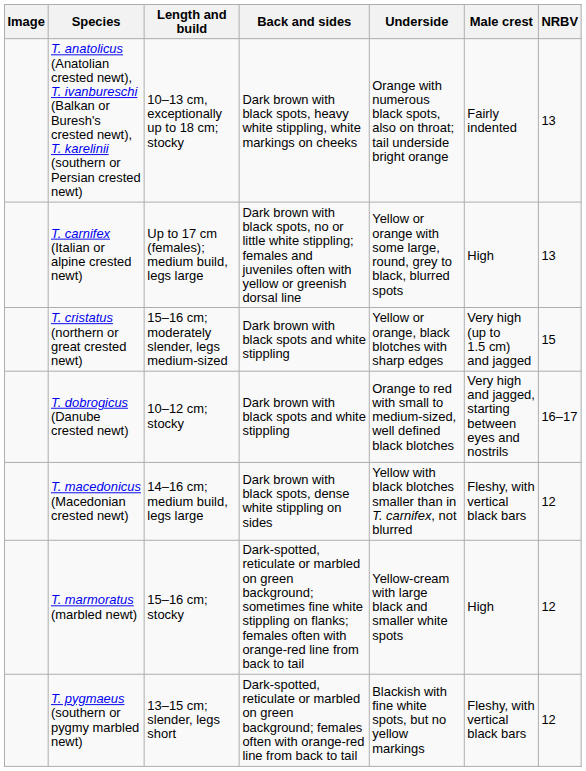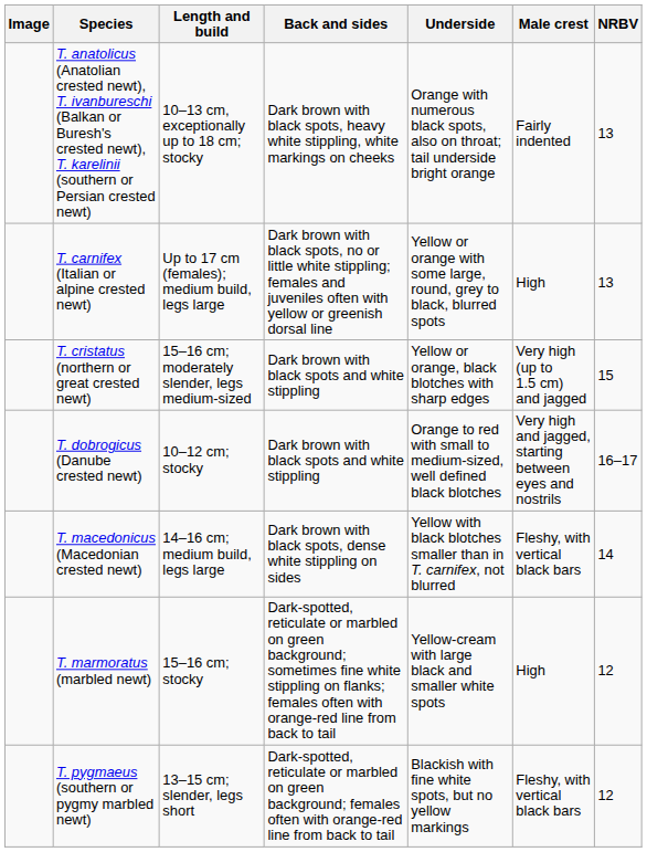 <table class="wikitable" style="width=100%">
 <tr style="font-size: 85%" |>
 <th>Image</th>
 <th>Species</th>
 <th>Length and build</th>
 <th>Back and sides</th>
 <th>Underside</th>
 <th>Male crest</th>
 <th>NRBV</th>
 </tr>
 <tr style="font-size: 85%" |>
 <td><br></td>
 <td><em><a href='#'>T. anatolicus</a></em> (Anatolian crested newt),<br><em><a href='#'>T. ivanbureschi</a></em> (Balkan or Buresh's crested newt),<br><em><a href='#'>T. karelinii</a></em> (southern or Persian crested newt)</td>
 <td>10–13 cm, exceptionally up to 18 cm; stocky</td>
 <td>Dark brown with black spots, heavy white stippling, white markings on cheeks</td>
 <td>Orange with numerous black spots, also on throat; tail underside bright orange</td>
 <td>Fairly indented</td>
 <td>13</td>
 </tr>
 <tr style="font-size: 85%" |>
 <td></td>
 <td><em><a href='#'>T. carnifex</a></em><br>(Italian or alpine crested newt)</td>
 <td>Up to 17 cm (females); medium build, legs large</td>
 <td>Dark brown with black spots, no or little white stippling; females and juveniles often with yellow or greenish dorsal line</td>
 <td>Yellow or orange with some large, round, grey to black, blurred spots</td>
 <td>High</td>
 <td>13</td>
 </tr>
 <tr style="font-size: 85%" |>
 <td></td>
 <td><em><a href='#'>T. cristatus</a></em><br>(northern or great crested newt)</td>
 <td>15–16 cm; moderately slender, legs medium-sized</td>
 <td>Dark brown with black spots and white stippling</td>
 <td>Yellow or orange, black blotches with sharp edges</td>
 <td>Very high (up to 1.5 cm)  and jagged</td>
 <td>15</td>
 </tr>
 <tr style="font-size: 85%" |>
 <td></td>
 <td><em><a href='#'>T. dobrogicus</a></em><br>(Danube crested newt)</td>
 <td>10–12 cm; stocky</td>
 <td>Dark brown with black spots and white stippling</td>
 <td>Orange to red with small to medium-sized, well defined black blotches</td>
 <td>Very high and jagged, starting between eyes and nostrils</td>
 <td>16–17</td>
 </tr>
 <tr style="font-size: 85%" |>
 <td></td>
 <td><em><a href='#'>T. macedonicus</a></em><br>(Macedonian crested newt)</td>
 <td>14–16 cm; medium build, legs large</td>
 <td>Dark brown with black spots, dense white stippling on sides</td>
 <td>Yellow with black blotches smaller than in <em>T. carnifex</em>, not blurred</td>
 <td>Fleshy, with vertical black bars</td>
-<td>12</td>
+<td>14</td>
 </tr>
 <tr style="font-size: 85%" |>
 <td></td>
 <td><em><a href='#'>T. marmoratus</a></em><br>(marbled newt)</td>
 <td>15–16 cm; stocky</td>
 <td>Dark-spotted, reticulate or marbled on green background; sometimes fine white stippling on flanks; females often with orange-red line from back to tail</td>
 <td>Yellow-cream with large black and smaller white spots</td>
 <td>High</td>
 <td>12</td>
 </tr>
 <tr style="font-size: 85%" |>
 <td></td>
 <td><em><a href='#'>T. pygmaeus</a></em><br>(southern or pygmy marbled newt)</td>
 <td>13–15 cm; slender, legs short</td>
 <td>Dark-spotted, reticulate or marbled on green background; females often with orange-red line from back to tail</td>
 <td>Blackish with fine white spots, but no yellow markings</td>
 <td>Fleshy, with vertical black bars</td>
 <td>12</td>
 </tr>
 </table>
